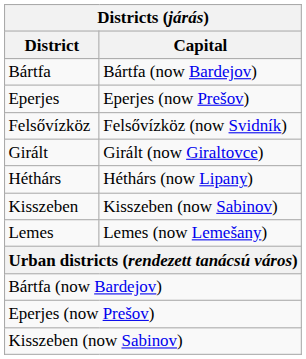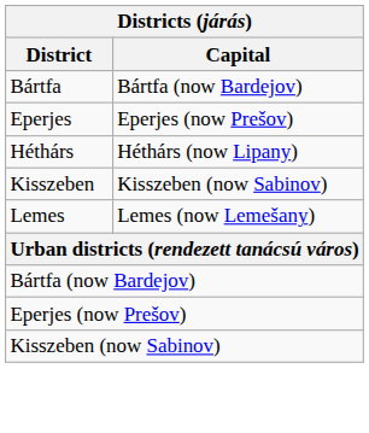 <table class="wikitable">
 <tr>
 <th colspan=2>Districts (<em>járás</em>)</th>
 </tr>
 <tr>
 <th>District</th>
 <th>Capital</th>
 </tr>
 <tr>
 <td> Bártfa</td>
 <td>Bártfa (now <a href='#'>Bardejov</a>)</td>
 </tr>
 <tr>
 <td> Eperjes</td>
 <td>Eperjes (now <a href='#'>Prešov</a>)</td>
-</tr>
-<tr>
-<td> Felsővízköz</td>
-<td>Felsővízköz (now <a href='#'>Svidník</a>)</td>
-</tr>
-<tr>
-<td> Girált</td>
-<td>Girált (now <a href='#'>Giraltovce</a>)</td>
 </tr>
 <tr>
 <td> Héthárs</td>
 <td>Héthárs (now <a href='#'>Lipany</a>)</td>
 </tr>
 <tr>
 <td> Kisszeben</td>
 <td>Kisszeben (now <a href='#'>Sabinov</a>)</td>
 </tr>
 <tr>
 <td> Lemes</td>
 <td>Lemes (now <a href='#'>Lemešany</a>)</td>
 </tr>
 <tr>
 <th colspan=2> Urban districts (<em>rendezett tanácsú város</em>)</th>
 </tr>
 <tr>
 <td colspan=2>Bártfa (now <a href='#'>Bardejov</a>)</td>
 </tr>
 <tr>
 <td colspan=2>Eperjes (now <a href='#'>Prešov</a>)</td>
 </tr>
 <tr>
 <td colspan=2>Kisszeben (now <a href='#'>Sabinov</a>)</td>
 </tr>
 </table>
